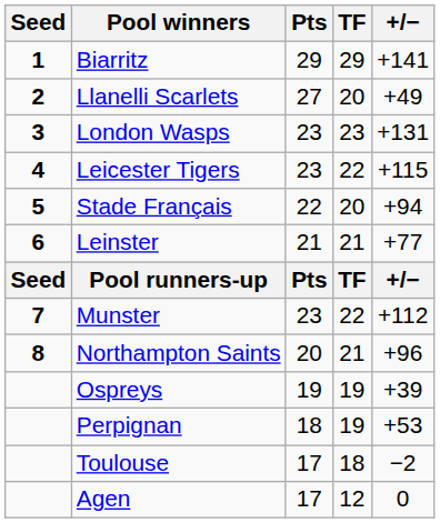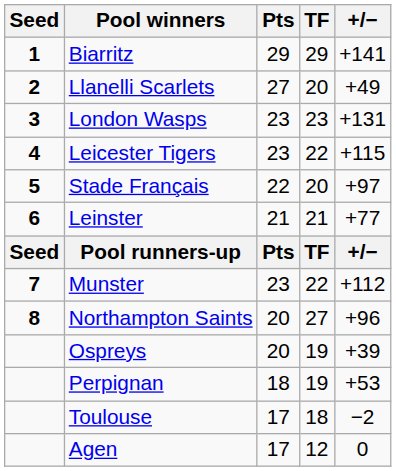 <table class="wikitable" style="text-align:center">
 <tr>
 <th>Seed</th>
 <th>Pool winners</th>
 <th>Pts</th>
 <th>TF</th>
 <th>+/−</th>
 </tr>
 <tr>
 <td><strong>1</strong></td>
 <td align=left> <a href='#'>Biarritz</a></td>
 <td>29</td>
 <td>29</td>
 <td>+141</td>
 </tr>
 <tr>
 <td><strong>2</strong></td>
 <td align=left> <a href='#'>Llanelli Scarlets</a></td>
 <td>27</td>
 <td>20</td>
 <td>+49</td>
 </tr>
 <tr>
 <td><strong>3</strong></td>
 <td align=left> <a href='#'>London Wasps</a></td>
 <td>23</td>
 <td>23</td>
 <td>+131</td>
 </tr>
 <tr>
 <td><strong>4</strong></td>
 <td align=left> <a href='#'>Leicester Tigers</a></td>
 <td>23</td>
 <td>22</td>
 <td>+115</td>
 </tr>
 <tr>
 <td><strong>5</strong></td>
 <td align=left> <a href='#'>Stade Français</a></td>
 <td>22</td>
 <td>20</td>
-<td>+94</td>
+<td>+97</td>
 </tr>
 <tr>
 <td><strong>6</strong></td>
 <td align=left> <a href='#'>Leinster</a></td>
 <td>21</td>
 <td>21</td>
 <td>+77</td>
 </tr>
 <tr>
 <th>Seed</th>
 <th>Pool runners-up</th>
 <th>Pts</th>
 <th>TF</th>
 <th>+/−</th>
 </tr>
 <tr>
 <td><strong>7</strong></td>
 <td align=left> <a href='#'>Munster</a></td>
 <td>23</td>
 <td>22</td>
 <td>+112</td>
 </tr>
 <tr>
 <td><strong>8</strong></td>
 <td align=left> <a href='#'>Northampton Saints</a></td>
 <td>20</td>
-<td>21</td>
+<td>27</td>
 <td>+96</td>
 </tr>
 <tr>
 <td></td>
 <td align=left> <a href='#'>Ospreys</a></td>
-<td>19</td>
+<td>20</td>
 <td>19</td>
 <td>+39</td>
 </tr>
 <tr>
 <td></td>
 <td align=left> <a href='#'>Perpignan</a></td>
 <td>18</td>
 <td>19</td>
 <td>+53</td>
 </tr>
 <tr>
 <td></td>
 <td align=left> <a href='#'>Toulouse</a></td>
 <td>17</td>
 <td>18</td>
 <td>−2</td>
 </tr>
 <tr>
 <td></td>
 <td align=left> <a href='#'>Agen</a></td>
 <td>17</td>
 <td>12</td>
 <td>0</td>
 </tr>
 </table>
